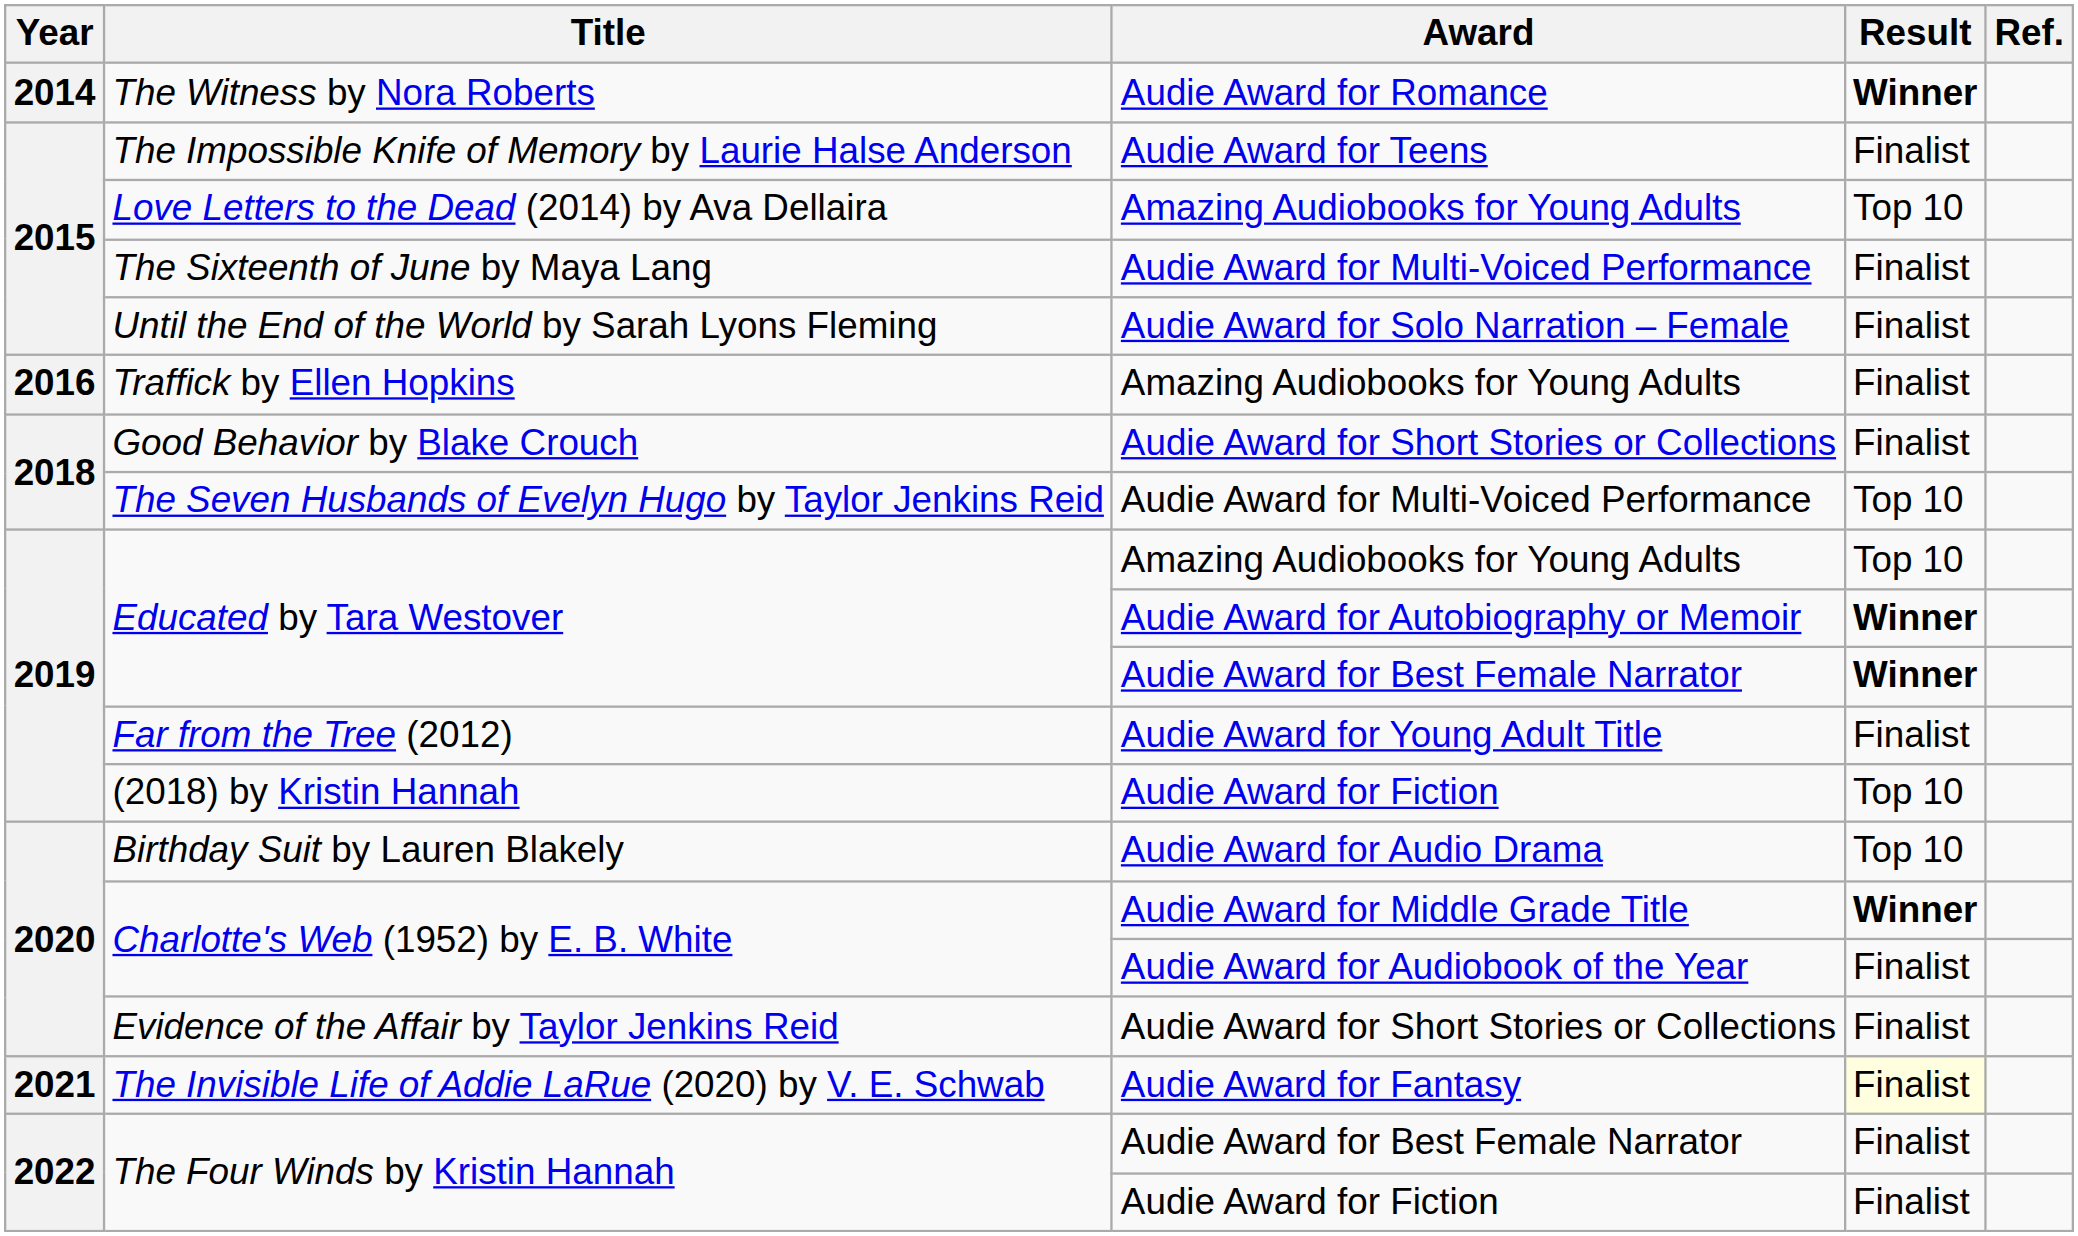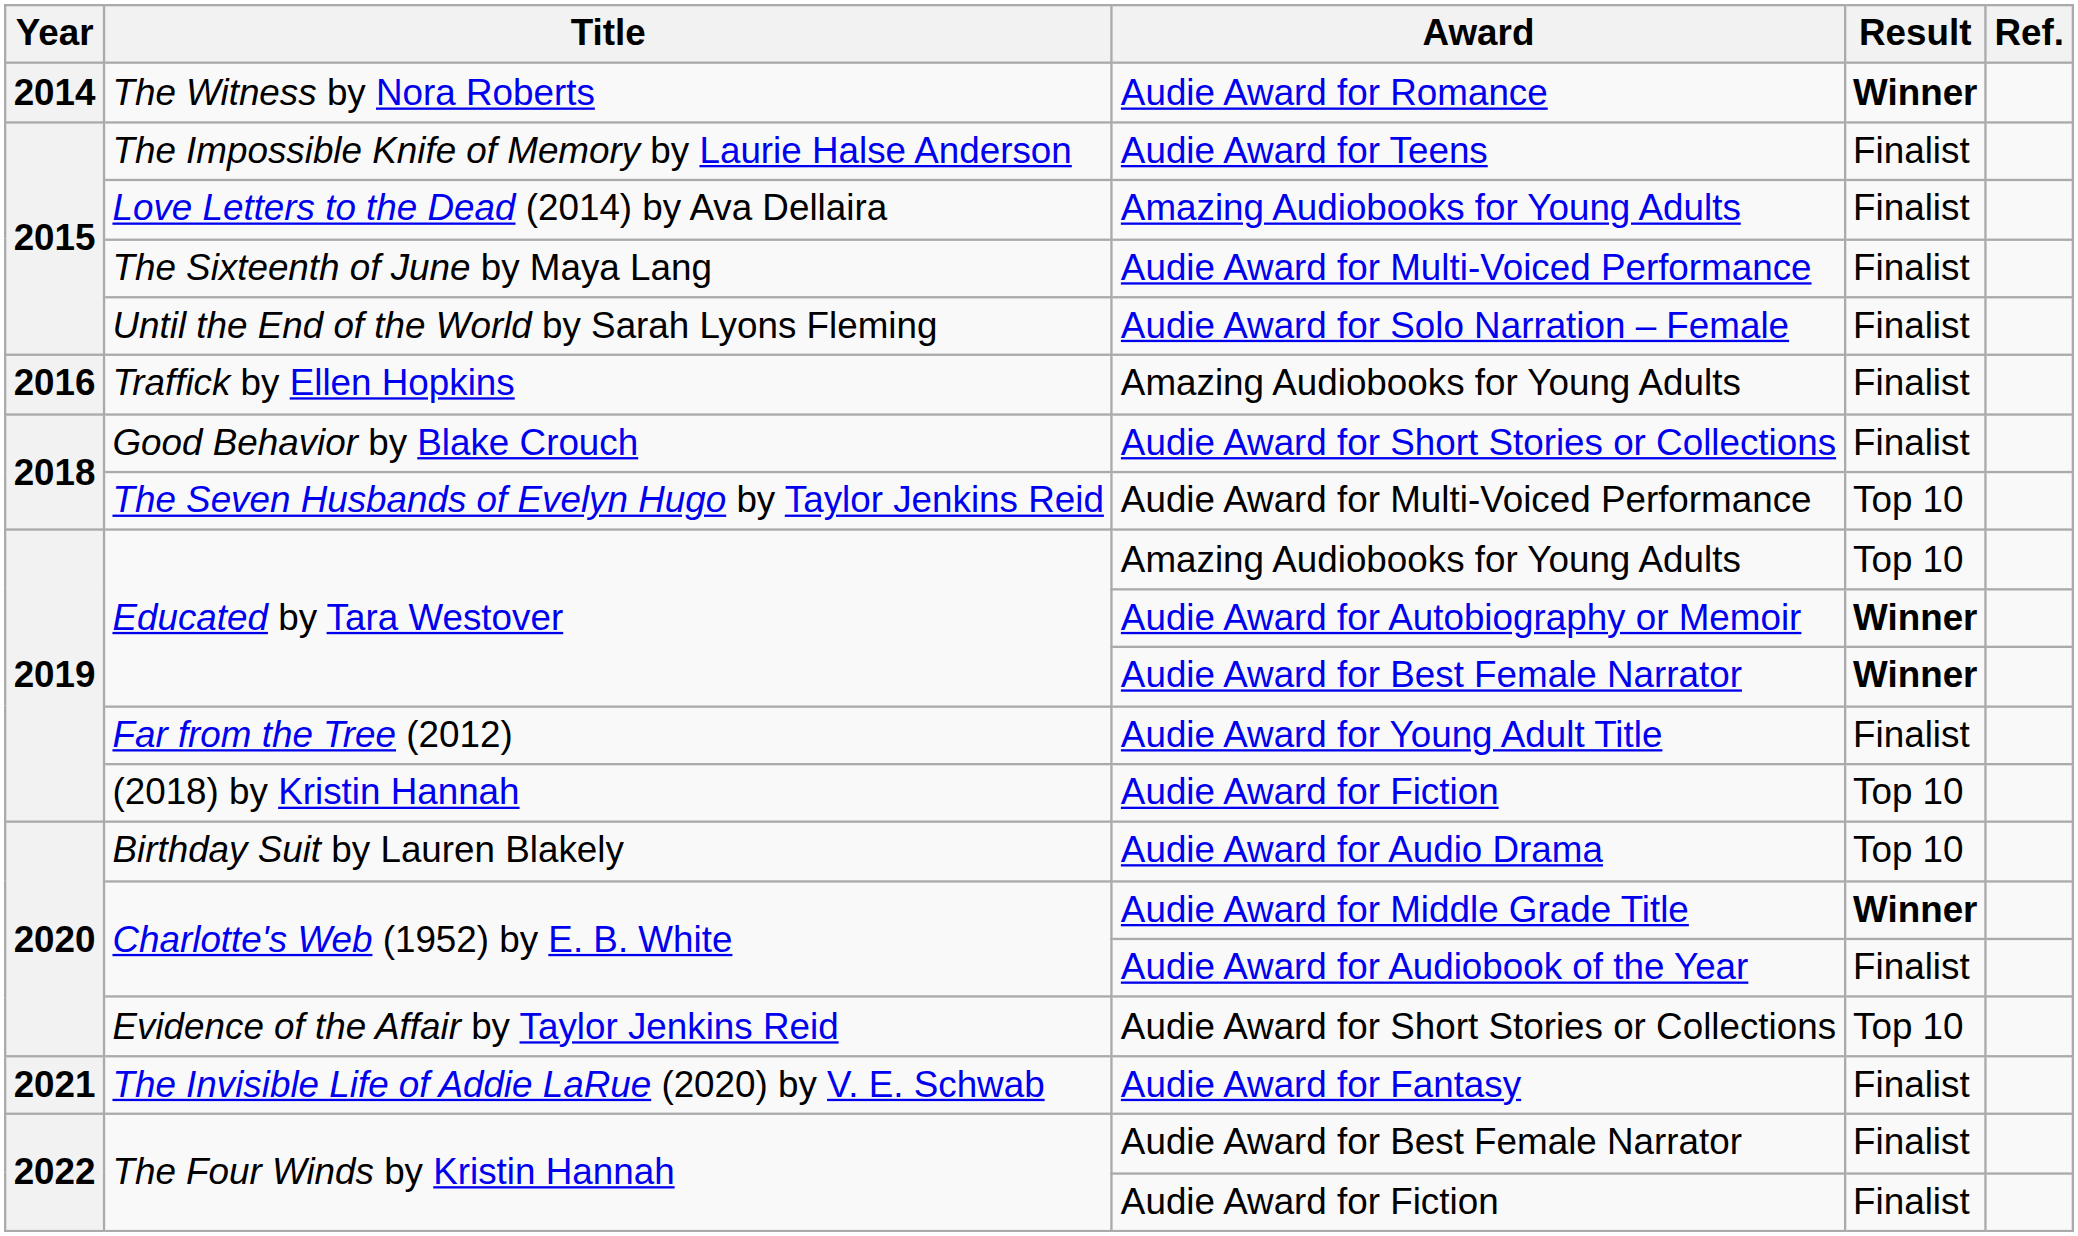 <table class="wikitable sortable mw-collapsible">
 <tr>
 <th>Year</th>
 <th>Title</th>
 <th>Award</th>
 <th>Result</th>
 <th>Ref.</th>
 </tr>
 <tr>
 <th>2014</th>
 <td><em>The Witness</em> by <a href='#'>Nora Roberts</a></td>
 <td><a href='#'>Audie Award for Romance</a></td>
 <td><strong>Winner</strong></td>
 <td></td>
 </tr>
 <tr>
 <th rowspan=4>2015</th>
 <td><em>The Impossible Knife of Memory</em> by <a href='#'>Laurie Halse Anderson</a></td>
 <td><a href='#'>Audie Award for Teens</a></td>
 <td>Finalist</td>
 <td></td>
 </tr>
 <tr>
 <td><em><a href='#'>Love Letters to the Dead</a></em> (2014) by Ava Dellaira</td>
 <td><a href='#'>Amazing Audiobooks for Young Adults</a></td>
-<td>Top 10</td>
+<td>Finalist</td>
 <td></td>
 </tr>
 <tr>
 <td><em>The Sixteenth of June</em> by Maya Lang</td>
 <td><a href='#'>Audie Award for Multi-Voiced Performance</a></td>
 <td>Finalist</td>
 <td></td>
 </tr>
 <tr>
 <td><em>Until the End of the World</em> by Sarah Lyons Fleming</td>
 <td><a href='#'>Audie Award for Solo Narration – Female</a></td>
 <td>Finalist</td>
 <td></td>
 </tr>
 <tr>
 <th>2016</th>
 <td><em>Traffick</em> by <a href='#'>Ellen Hopkins</a></td>
 <td>Amazing Audiobooks for Young Adults</td>
 <td>Finalist</td>
 <td></td>
 </tr>
 <tr>
 <th rowspan=2>2018</th>
 <td><em>Good Behavior</em> by <a href='#'>Blake Crouch</a></td>
 <td><a href='#'>Audie Award for Short Stories or Collections</a></td>
 <td>Finalist</td>
 <td></td>
 </tr>
 <tr>
 <td><em><a href='#'>The Seven Husbands of Evelyn Hugo</a></em> by <a href='#'>Taylor Jenkins Reid</a></td>
 <td>Audie Award for Multi-Voiced Performance</td>
 <td>Top 10</td>
 <td></td>
 </tr>
 <tr>
 <th rowspan=5>2019</th>
 <td rowspan=3><em><a href='#'>Educated</a></em> by <a href='#'>Tara Westover</a></td>
 <td>Amazing Audiobooks for Young Adults</td>
 <td>Top 10</td>
 <td></td>
 </tr>
 <tr>
 <td><a href='#'>Audie Award for Autobiography or Memoir</a></td>
 <td><strong>Winner</strong></td>
 <td></td>
 </tr>
 <tr>
 <td><a href='#'>Audie Award for Best Female Narrator</a></td>
 <td><strong>Winner</strong></td>
 <td></td>
 </tr>
 <tr>
 <td><em><a href='#'>Far from the Tree</a></em> (2012)</td>
 <td><a href='#'>Audie Award for Young Adult Title</a></td>
 <td>Finalist</td>
 <td></td>
 </tr>
 <tr>
 <td><em></em> (2018) by <a href='#'>Kristin Hannah</a></td>
 <td><a href='#'>Audie Award for Fiction</a></td>
 <td>Top 10</td>
 <td></td>
 </tr>
 <tr>
 <th rowspan=4>2020</th>
 <td><em>Birthday Suit</em> by Lauren Blakely</td>
 <td><a href='#'>Audie Award for Audio Drama</a></td>
 <td>Top 10</td>
 <td></td>
 </tr>
 <tr>
 <td rowspan=2><em><a href='#'>Charlotte's Web</a></em> (1952) by <a href='#'>E. B. White</a></td>
 <td><a href='#'>Audie Award for Middle Grade Title</a></td>
 <td><strong>Winner</strong></td>
 <td></td>
 </tr>
 <tr>
 <td><a href='#'>Audie Award for Audiobook of the Year</a></td>
 <td>Finalist</td>
 <td></td>
 </tr>
 <tr>
 <td><em>Evidence of the Affair</em> by <a href='#'>Taylor Jenkins Reid</a></td>
 <td>Audie Award for Short Stories or Collections</td>
-<td>Finalist</td>
+<td>Top 10</td>
 <td></td>
 </tr>
 <tr>
 <th>2021</th>
 <td><em> <a href='#'>The Invisible Life of Addie LaRue</a></em> (2020) by <a href='#'>V. E. Schwab</a></td>
 <td><a href='#'>Audie Award for Fantasy</a></td>
-<td style="background: lightyellow;">Finalist</td>
+<td>Finalist</td>
 <td></td>
 </tr>
 <tr>
 <th rowspan=2>2022</th>
 <td rowspan=2><em>The Four Winds</em> by <a href='#'>Kristin Hannah</a></td>
 <td>Audie Award for Best Female Narrator</td>
 <td>Finalist</td>
 <td></td>
 </tr>
 <tr>
 <td>Audie Award for Fiction</td>
 <td>Finalist</td>
 <td></td>
 </tr>
 </table>
